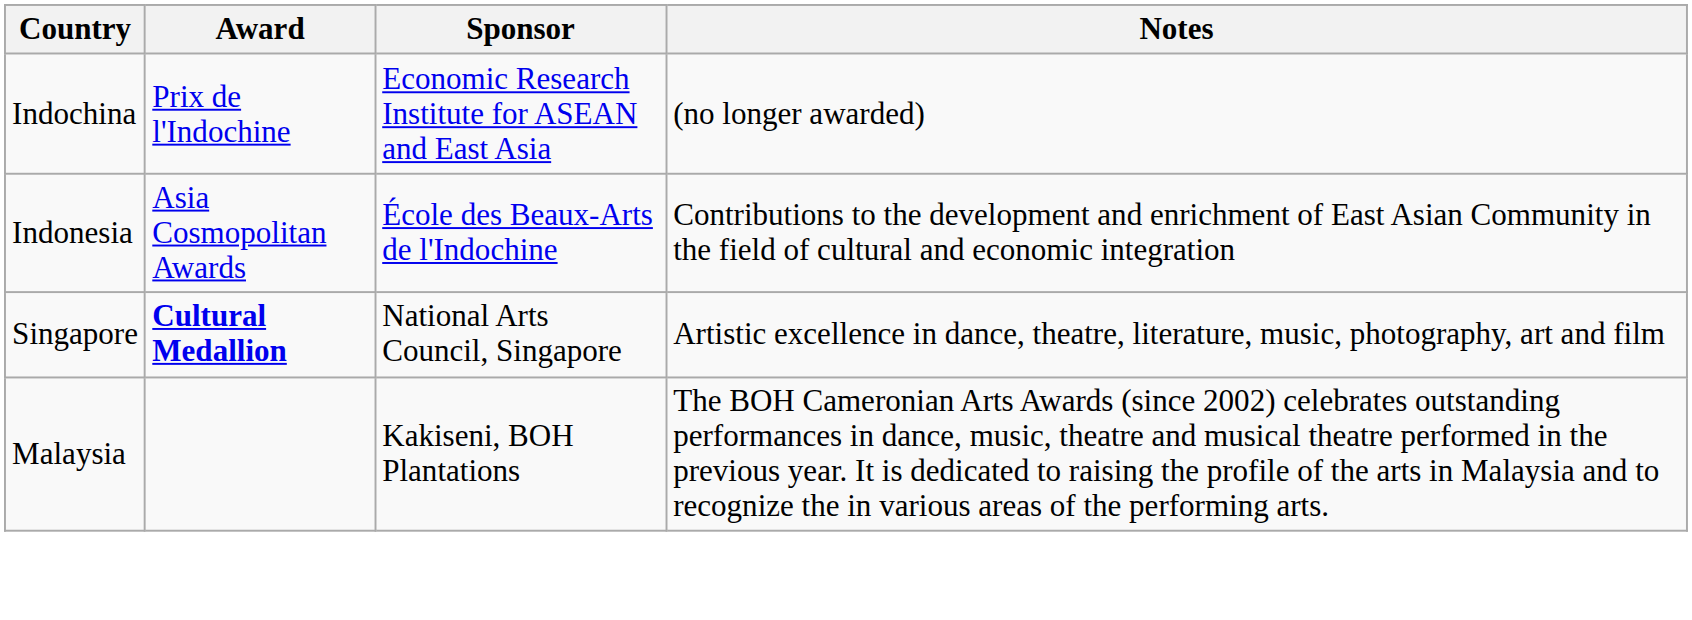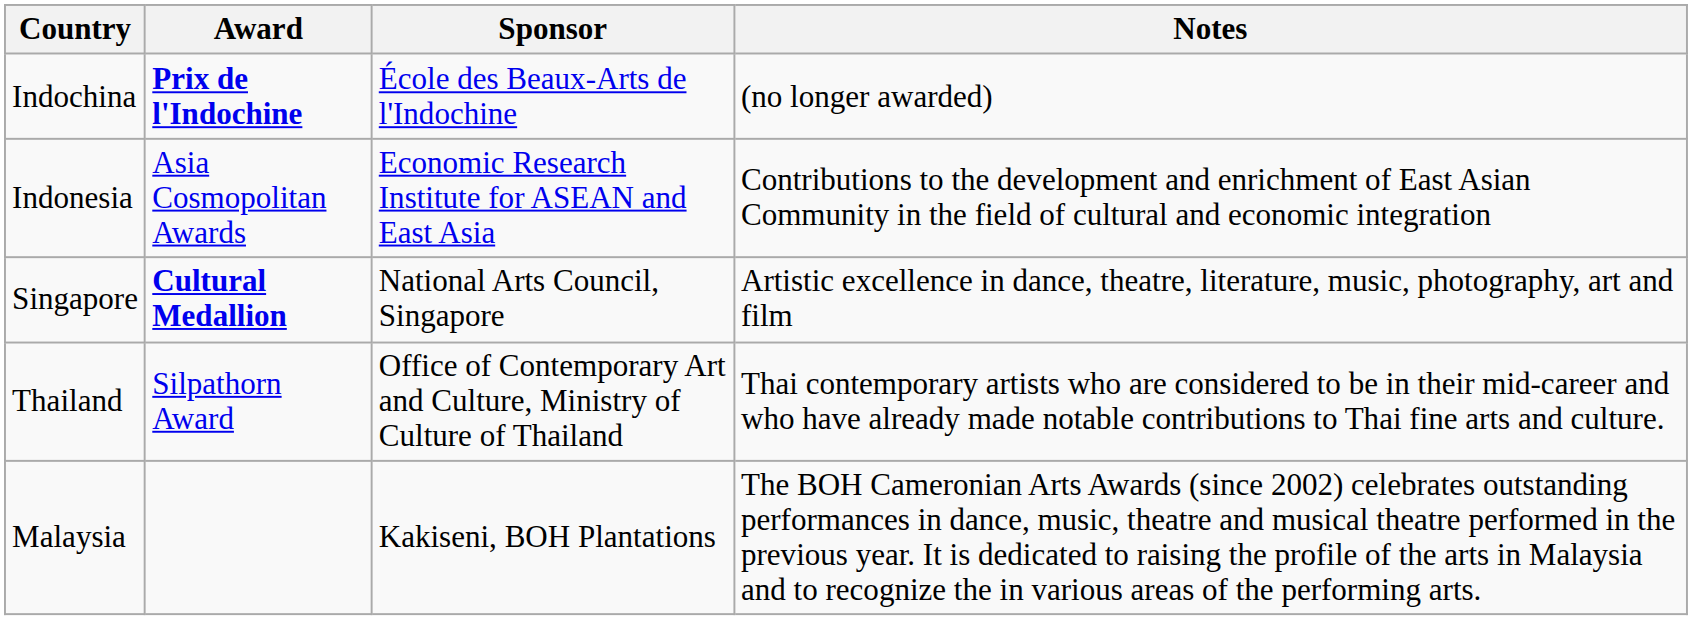 <table class="wikitable sortable">
 <tr>
 <th>Country</th>
 <th>Award</th>
 <th>Sponsor</th>
 <th>Notes</th>
 </tr>
 <tr>
 <td>Indochina</td>
-<td><a href='#'>Prix de l'Indochine</a></td>
-<td><a href='#'>Economic Research Institute for ASEAN and East Asia</a></td>
+<td><strong><a href='#'>Prix de l'Indochine</a></strong></td>
+<td><a href='#'>École des Beaux-Arts de l'Indochine</a></td>
 <td>(no longer awarded)</td>
 </tr>
 <tr>
 <td>Indonesia</td>
 <td><a href='#'>Asia Cosmopolitan Awards</a></td>
-<td><a href='#'>École des Beaux-Arts de l'Indochine</a></td>
+<td><a href='#'>Economic Research Institute for ASEAN and East Asia</a></td>
 <td>Contributions to the development and enrichment of East Asian Community in the field of cultural and economic integration</td>
 </tr>
 <tr>
 <td>Singapore</td>
 <td><strong><a href='#'>Cultural Medallion</a></strong></td>
 <td>National Arts Council, Singapore</td>
 <td>Artistic excellence in dance, theatre, literature, music, photography, art and film</td>
 </tr>
 <tr>
+<td>Thailand</td>
+<td><a href='#'>Silpathorn Award</a></td>
+<td>Office of Contemporary Art and Culture, Ministry of Culture of Thailand</td>
+<td>Thai contemporary artists who are considered to be in their mid-career and who have already made notable contributions to Thai fine arts and culture.</td>
+</tr>
+<tr>
 <td>Malaysia</td>
 <td></td>
 <td>Kakiseni, BOH Plantations</td>
 <td>The BOH Cameronian Arts Awards (since 2002) celebrates outstanding performances in dance, music, theatre and musical theatre performed in the previous year. It is dedicated to raising the profile of the arts in Malaysia and to recognize the  in various areas of the performing arts.</td>
 </tr>
 </table>
